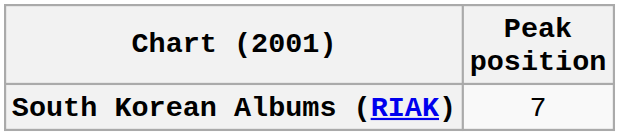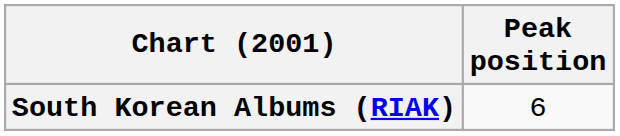 <table class="wikitable plainrowheaders" style="text-align:center;">
 <tr>
 <th>Chart (2001)</th>
 <th>Peak<br>position</th>
 </tr>
 <tr>
 <th scope="row">South Korean Albums (<a href='#'>RIAK</a>)</th>
-<td>7</td>
+<td>6</td>
 </tr>
 </table>
